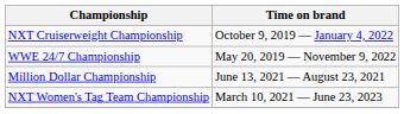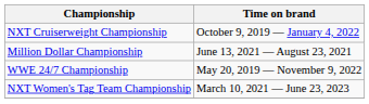 <table class="wikitable" style="text-align:center; font-size:85%">
 <tr>
 <th>Championship</th>
 <th>Time on brand</th>
 </tr>
 <tr>
 <td align="left"><a href='#'>NXT Cruiserweight Championship</a></td>
 <td align="left">October 9, 2019 — <a href='#'>January 4, 2022</a></td>
 </tr>
 <tr>
+<td align="left"><a href='#'>Million Dollar Championship</a></td>
+<td align="left">June 13, 2021 — August 23, 2021</td>
+</tr>
+<tr>
 <td align="left"><a href='#'>WWE 24/7 Championship</a></td>
 <td align="left">May 20, 2019 — November 9, 2022</td>
-</tr>
-<tr>
-<td align="left"><a href='#'>Million Dollar Championship</a></td>
-<td align="left">June 13, 2021 — August 23, 2021</td>
 </tr>
 <tr>
 <td align="left"><a href='#'>NXT Women's Tag Team Championship</a></td>
 <td align="left">March 10, 2021 — June 23, 2023</td>
 </tr>
 <tr>
 </tr>
 </table>
